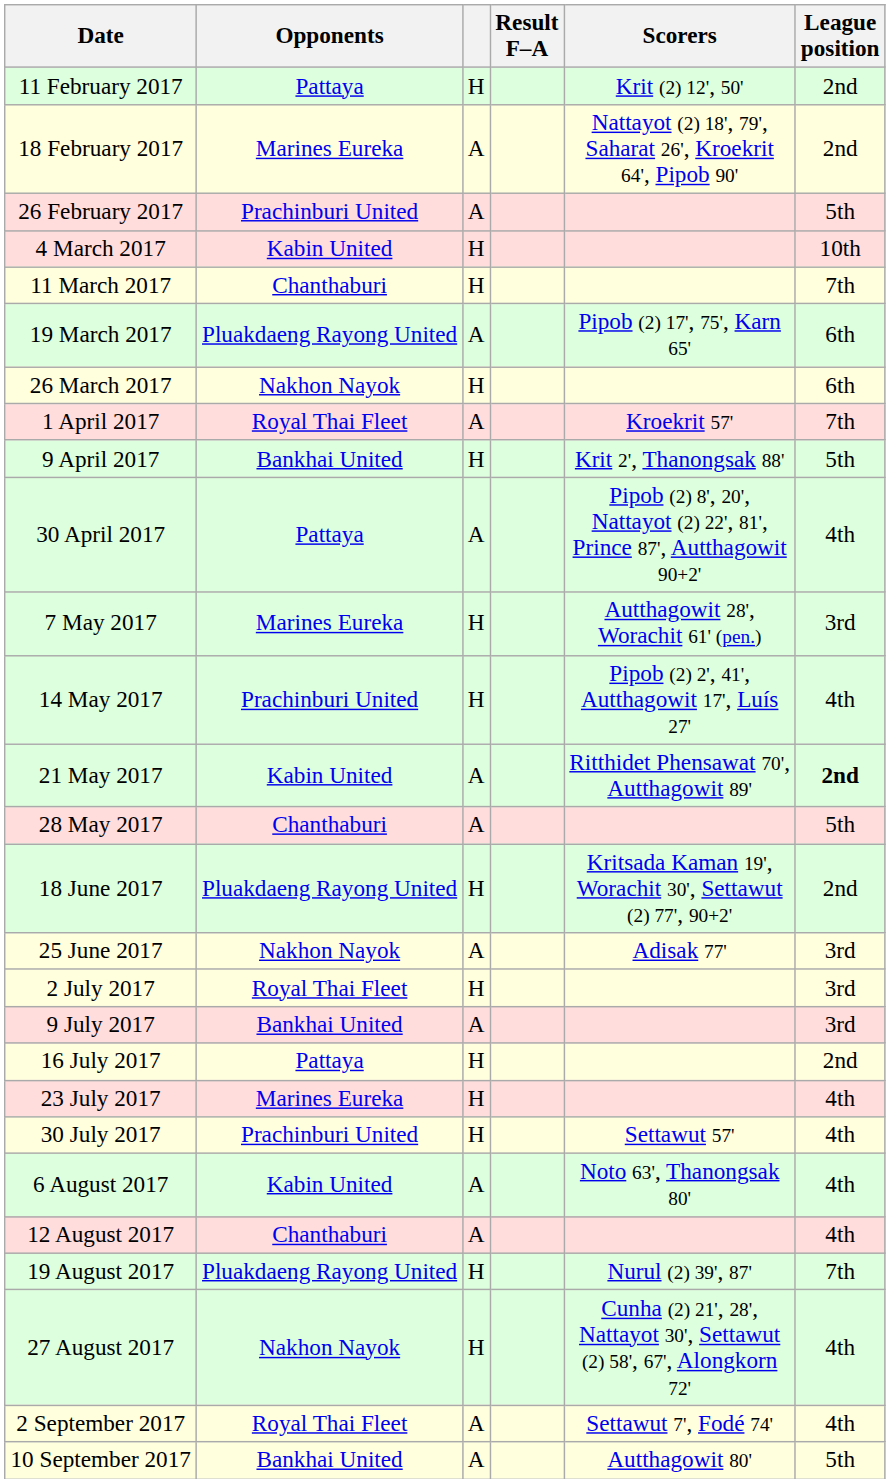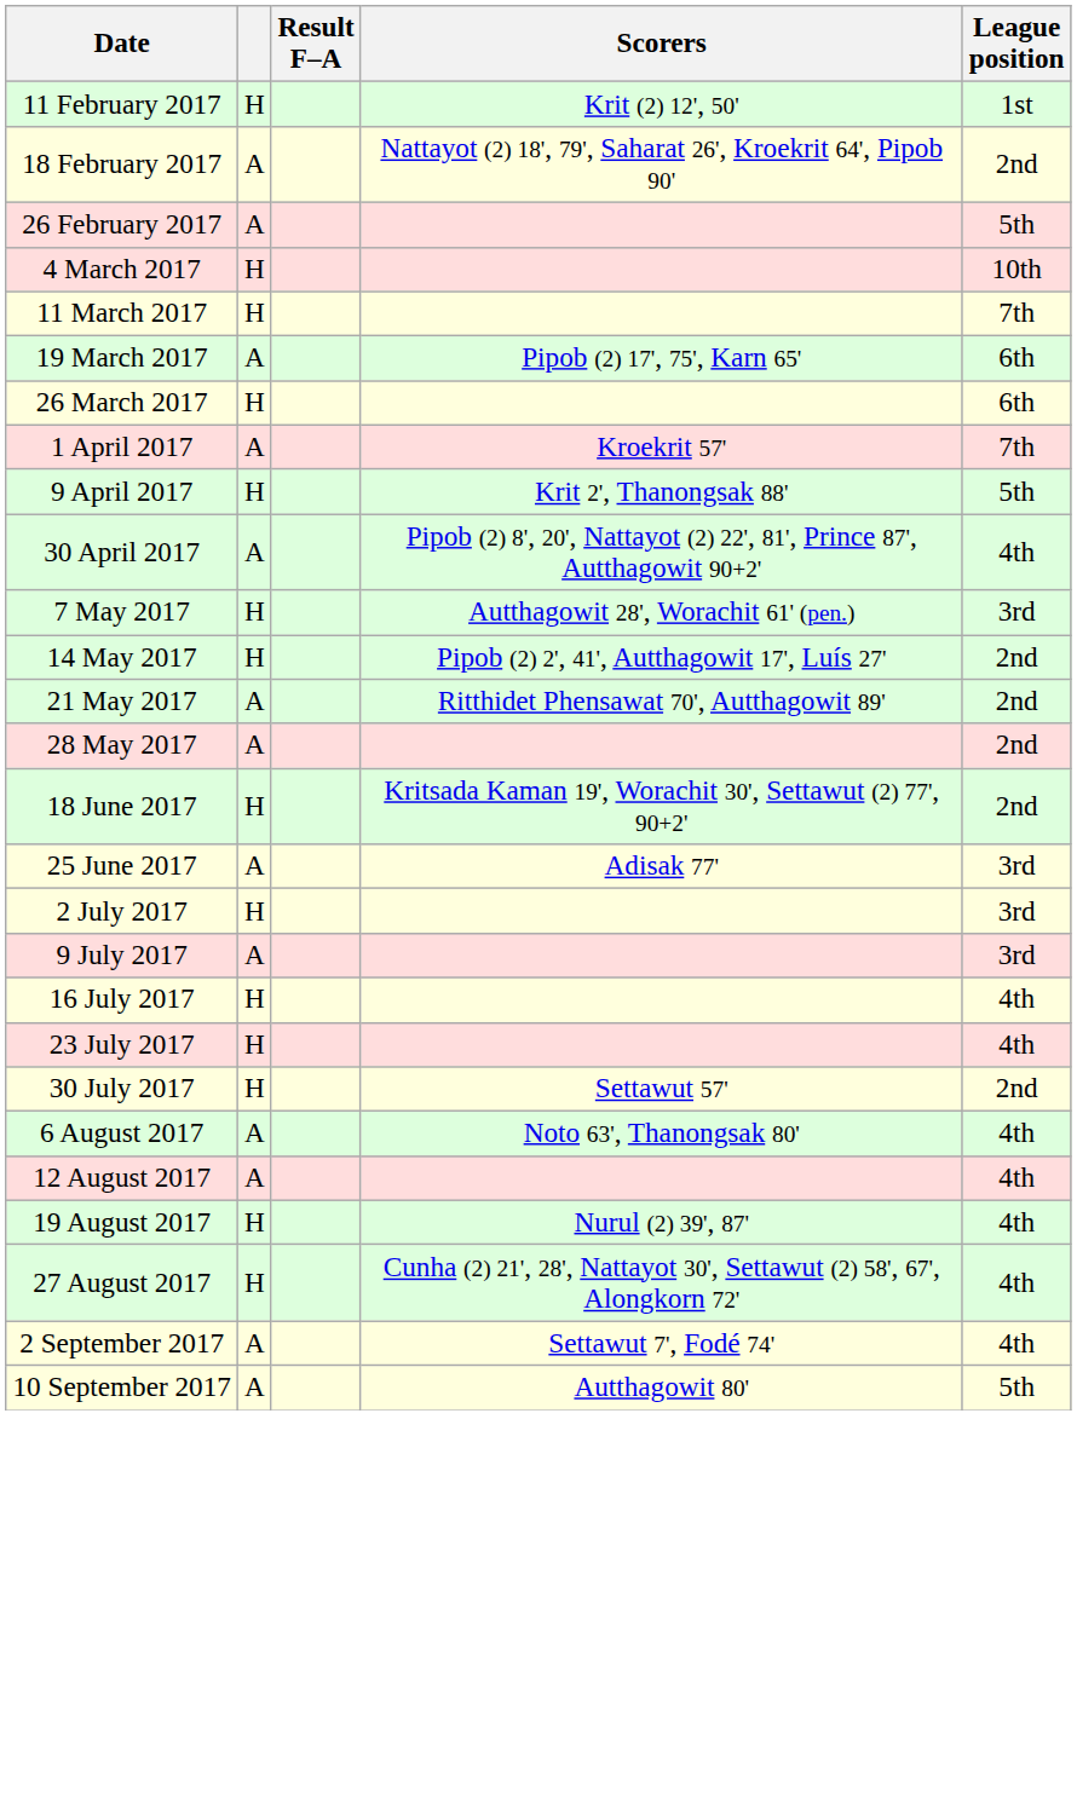 <table class="wikitable" style="text-align:center">
 <tr>
 <th width="125">Date</th>
-<th width="170">Opponents</th>
 <th></th>
 <th>Result<br>F–A</th>
 <th>Scorers</th>
 <th>League<br>position</th>
 </tr>
 <tr bgcolor="#ddffdd">
 <td>11 February 2017</td>
-<td><a href='#'>Pattaya</a></td>
 <td>H</td>
 <td> </td>
 <td><a href='#'>Krit</a> <small>(2) 12'</small>, <small>50'</small></td>
-<td>2nd</td>
+<td>1st</td>
 </tr>
 <tr bgcolor="#ffffdd">
 <td>18 February 2017</td>
-<td><a href='#'>Marines Eureka</a></td>
 <td>A</td>
 <td> </td>
 <td><a href='#'>Nattayot</a> <small>(2) 18'</small>, <small>79'</small>, <a href='#'>Saharat</a> <small>26'</small>, <a href='#'>Kroekrit</a> <small>64'</small>, <a href='#'>Pipob</a> <small>90'</small></td>
 <td>2nd</td>
 </tr>
 <tr bgcolor="#ffdddd">
 <td>26 February 2017</td>
-<td><a href='#'>Prachinburi United</a></td>
 <td>A</td>
 <td></td>
 <td></td>
 <td>5th</td>
 </tr>
 <tr bgcolor="#ffdddd">
 <td>4 March 2017</td>
-<td><a href='#'>Kabin United</a></td>
 <td>H</td>
 <td></td>
 <td></td>
 <td>10th</td>
 </tr>
 <tr bgcolor="#ffffdd">
 <td>11 March 2017</td>
-<td><a href='#'>Chanthaburi</a></td>
 <td>H</td>
 <td></td>
 <td></td>
 <td>7th</td>
 </tr>
 <tr bgcolor="#ddffdd">
 <td>19 March 2017</td>
-<td nowrap><a href='#'>Pluakdaeng Rayong United</a></td>
 <td>A</td>
 <td></td>
 <td><a href='#'>Pipob</a> <small>(2) 17'</small>, <small>75'</small>, <a href='#'>Karn</a> <small>65'</small></td>
 <td>6th</td>
 </tr>
 <tr bgcolor="#ffffdd">
 <td>26 March 2017</td>
-<td><a href='#'>Nakhon Nayok</a></td>
 <td>H</td>
 <td></td>
 <td></td>
 <td>6th</td>
 </tr>
 <tr bgcolor="#ffdddd">
 <td>1 April 2017</td>
-<td><a href='#'>Royal Thai Fleet</a></td>
 <td>A</td>
 <td></td>
 <td><a href='#'>Kroekrit</a> <small>57'</small></td>
 <td>7th</td>
 </tr>
 <tr bgcolor="#ddffdd">
 <td>9 April 2017</td>
-<td><a href='#'>Bankhai United</a></td>
 <td>H</td>
 <td></td>
 <td><a href='#'>Krit</a> <small>2'</small>, <a href='#'>Thanongsak</a> <small>88'</small></td>
 <td>5th</td>
 </tr>
 <tr bgcolor="#ddffdd">
 <td>30 April 2017</td>
-<td><a href='#'>Pattaya</a></td>
 <td>A</td>
 <td></td>
 <td><a href='#'>Pipob</a> <small>(2) 8'</small>, <small>20'</small>, <a href='#'>Nattayot</a> <small>(2) 22'</small>, <small>81'</small>, <a href='#'>Prince</a> <small>87'</small>, <a href='#'>Autthagowit</a> <small>90+2'</small></td>
 <td>4th</td>
 </tr>
 <tr bgcolor="#ddffdd">
 <td>7 May 2017</td>
-<td><a href='#'>Marines Eureka</a></td>
 <td>H</td>
 <td></td>
 <td><a href='#'>Autthagowit</a> <small>28'</small>, <a href='#'>Worachit</a> <small>61' (<a href='#'>pen.</a>)</small></td>
 <td>3rd</td>
 </tr>
 <tr bgcolor="#ddffdd">
 <td>14 May 2017</td>
-<td><a href='#'>Prachinburi United</a></td>
 <td>H</td>
 <td></td>
 <td><a href='#'>Pipob</a> <small>(2) 2'</small>, <small>41'</small>, <a href='#'>Autthagowit</a> <small>17'</small>, <a href='#'>Luís</a> <small>27'</small></td>
-<td>4th</td>
+<td>2nd</td>
 </tr>
 <tr bgcolor="#ddffdd">
 <td>21 May 2017</td>
-<td><a href='#'>Kabin United</a></td>
 <td>A</td>
 <td></td>
 <td><a href='#'>Ritthidet Phensawat</a> <small>70'</small>, <a href='#'>Autthagowit</a> <small>89'</small></td>
-<td><strong>2nd</strong></td>
+<td>2nd</td>
 </tr>
 <tr bgcolor="#ffdddd">
 <td>28 May 2017</td>
-<td><a href='#'>Chanthaburi</a></td>
 <td>A</td>
 <td></td>
 <td></td>
-<td>5th</td>
+<td>2nd</td>
 </tr>
 <tr bgcolor="#ddffdd">
 <td>18 June 2017</td>
-<td><a href='#'>Pluakdaeng Rayong United</a></td>
 <td>H</td>
 <td></td>
 <td><a href='#'>Kritsada Kaman</a> <small>19'</small>, <a href='#'>Worachit</a> <small>30'</small>, <a href='#'>Settawut</a> <small>(2) 77'</small>, <small>90+2'</small></td>
 <td>2nd</td>
 </tr>
 <tr bgcolor="#ffffdd">
 <td>25 June 2017</td>
-<td><a href='#'>Nakhon Nayok</a></td>
 <td>A</td>
 <td></td>
 <td><a href='#'>Adisak</a> <small>77'</small></td>
 <td>3rd</td>
 </tr>
 <tr bgcolor="#ffffdd">
 <td>2 July 2017</td>
-<td><a href='#'>Royal Thai Fleet</a></td>
 <td>H</td>
 <td></td>
 <td></td>
 <td>3rd</td>
 </tr>
 <tr bgcolor="#ffdddd">
 <td>9 July 2017</td>
-<td><a href='#'>Bankhai United</a></td>
 <td>A</td>
 <td></td>
 <td></td>
 <td>3rd</td>
 </tr>
 <tr bgcolor="#ffffdd">
 <td>16 July 2017</td>
-<td><a href='#'>Pattaya</a></td>
 <td>H</td>
 <td></td>
 <td></td>
-<td>2nd</td>
+<td>4th</td>
 </tr>
 <tr bgcolor="#ffdddd">
 <td>23 July 2017</td>
-<td><a href='#'>Marines Eureka</a></td>
 <td>H</td>
 <td></td>
 <td></td>
 <td>4th</td>
 </tr>
 <tr bgcolor="#ffffdd">
 <td>30 July 2017</td>
-<td><a href='#'>Prachinburi United</a></td>
 <td>H</td>
 <td> </td>
 <td><a href='#'>Settawut</a> <small>57'</small></td>
-<td>4th</td>
+<td>2nd</td>
 </tr>
 <tr bgcolor="#ddffdd">
 <td>6 August 2017</td>
-<td><a href='#'>Kabin United</a></td>
 <td>A</td>
 <td> </td>
 <td><a href='#'>Noto</a> <small>63'</small>, <a href='#'>Thanongsak</a> <small>80'</small></td>
 <td>4th</td>
 </tr>
 <tr bgcolor="#ffdddd">
 <td>12 August 2017</td>
-<td><a href='#'>Chanthaburi</a></td>
 <td>A</td>
 <td> </td>
 <td></td>
 <td>4th</td>
 </tr>
 <tr bgcolor="#ddffdd">
 <td>19 August 2017</td>
-<td><a href='#'>Pluakdaeng Rayong United</a></td>
 <td>H</td>
 <td> </td>
 <td><a href='#'>Nurul</a> <small>(2) 39'</small>, <small>87'</small></td>
-<td>7th</td>
+<td>4th</td>
 </tr>
 <tr bgcolor="#ddffdd">
 <td>27 August 2017</td>
-<td><a href='#'>Nakhon Nayok</a></td>
 <td>H</td>
 <td> </td>
 <td><a href='#'>Cunha</a> <small>(2) 21'</small>, <small>28'</small>, <a href='#'>Nattayot</a> <small>30'</small>, <a href='#'>Settawut</a> <small>(2) 58'</small>, <small>67'</small>, <a href='#'>Alongkorn</a> <small>72'</small></td>
 <td>4th</td>
 </tr>
 <tr bgcolor="#ffffdd">
 <td>2 September 2017</td>
-<td><a href='#'>Royal Thai Fleet</a></td>
 <td>A</td>
 <td> </td>
 <td><a href='#'>Settawut</a> <small>7'</small>, <a href='#'>Fodé</a> <small>74'</small></td>
 <td>4th</td>
 </tr>
 <tr bgcolor="#ffffdd">
 <td>10 September 2017</td>
-<td><a href='#'>Bankhai United</a></td>
 <td>A</td>
 <td> </td>
 <td><a href='#'>Autthagowit</a> <small>80'</small></td>
 <td>5th</td>
 </tr>
 </table>
